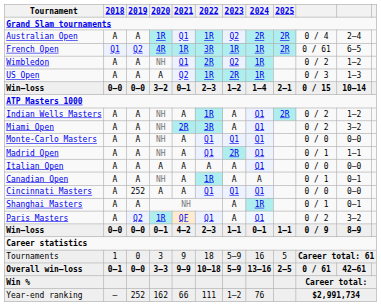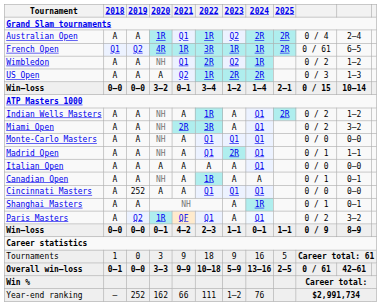 <table class=wikitable style=text-align:center>
 <tr>
 <th>Tournament</th>
 <th><a href='#'>2018</a></th>
 <th><a href='#'>2019</a></th>
 <th><a href='#'>2020</a></th>
 <th><a href='#'>2021</a></th>
 <th><a href='#'>2022</a></th>
 <th><a href='#'>2023</a></th>
 <th><a href='#'>2024</a></th>
 <th><a href='#'>2025</a></th>
 <th></th>
 <th></th>
 <th></th>
 </tr>
 <tr>
 <td colspan="12" align="left"><strong><a href='#'>Grand Slam tournaments</a></strong></td>
 </tr>
 <tr>
 <td align=left><a href='#'>Australian Open</a></td>
 <td>A</td>
 <td>A</td>
 <td style=background:#afeeee><a href='#'>1R</a></td>
 <td style=background:#ecf2ff><a href='#'>Q1</a></td>
 <td style=background:#afeeee><a href='#'>1R</a></td>
 <td style=background:#ecf2ff><a href='#'>Q2</a></td>
 <td style=background:#afeeee><a href='#'>2R</a></td>
 <td style=background:#afeeee><a href='#'>2R</a></td>
 <td>0 / 4</td>
 <td>2–4</td>
 <td></td>
 </tr>
 <tr>
 <td align=left><a href='#'>French Open</a></td>
 <td style=background:#ecf2ff><a href='#'>Q1</a></td>
 <td style=background:#ecf2ff><a href='#'>Q2</a></td>
 <td style=background:#afeeee><a href='#'>4R</a></td>
 <td style=background:#afeeee><a href='#'>1R</a></td>
 <td style=background:#afeeee><a href='#'>3R</a></td>
 <td style=background:#afeeee><a href='#'>1R</a></td>
 <td style=background:#afeeee><a href='#'>1R</a></td>
 <td style=background:#afeeee><a href='#'>2R</a></td>
 <td>0 / 61</td>
 <td>6–5</td>
 <td></td>
 </tr>
 <tr>
 <td align=left><a href='#'>Wimbledon</a></td>
 <td>A</td>
 <td>A</td>
 <td style=color:#767676>NH</td>
 <td style=background:#ecf2ff><a href='#'>Q1</a></td>
 <td style=background:#afeeee><a href='#'>2R</a></td>
 <td style=background:#ecf2ff><a href='#'>Q2</a></td>
 <td style=background:#afeeee><a href='#'>1R</a></td>
 <td></td>
 <td>0 / 2</td>
 <td>1–2</td>
 <td></td>
 </tr>
 <tr>
 <td align=left><a href='#'>US Open</a></td>
 <td>A</td>
 <td>A</td>
 <td>A</td>
 <td style=background:#ecf2ff><a href='#'>Q2</a></td>
 <td style=background:#afeeee><a href='#'>1R</a></td>
 <td style=background:#afeeee><a href='#'>2R</a></td>
-<td style=background:#afeeee><a href='#'>1R</a></td>
+<td style=background:#afeeee><a href='#'>2R</a></td>
 <td></td>
 <td>0 / 3</td>
 <td>1–3</td>
 <td></td>
 </tr>
 <tr style=font-weight:bold;background:#efefef>
 <td style=text-align:left>Win–loss</td>
 <td>0–0</td>
 <td>0–0</td>
 <td>3–2</td>
 <td>0–1</td>
-<td>2–3</td>
+<td>3–4</td>
 <td>1–2</td>
 <td>1–4</td>
 <td>2–1</td>
 <td>0 / 15</td>
 <td>10–14</td>
 <td></td>
 </tr>
 <tr>
 <td colspan="12" align="left"><strong><a href='#'>ATP Masters 1000</a></strong></td>
 </tr>
 <tr>
 <td align=left><a href='#'>Indian Wells Masters</a></td>
 <td>A</td>
 <td>A</td>
 <td style=color:#767676>NH</td>
 <td>A</td>
 <td style=background:#afeeee><a href='#'>1R</a></td>
 <td>A</td>
 <td style=background:#ecf2ff><a href='#'>Q1</a></td>
 <td style=background:#afeeee><a href='#'>2R</a></td>
 <td>0 / 2</td>
 <td>1–2</td>
 <td></td>
 </tr>
 <tr>
 <td align=left><a href='#'>Miami Open</a></td>
 <td>A</td>
 <td>A</td>
 <td style=color:#767676>NH</td>
 <td style=background:#afeeee><a href='#'>2R</a></td>
 <td style=background:#afeeee><a href='#'>3R</a></td>
 <td>A</td>
 <td style=background:#ecf2ff><a href='#'>Q1</a></td>
 <td></td>
 <td>0 / 2</td>
 <td>3–2</td>
 <td></td>
 </tr>
 <tr>
 <td align=left><a href='#'>Monte-Carlo Masters</a></td>
 <td>A</td>
 <td>A</td>
 <td style=color:#767676>NH</td>
 <td>A</td>
 <td style=background:#ecf2ff><a href='#'>Q1</a></td>
 <td style=background:#ecf2ff><a href='#'>Q1</a></td>
 <td style=background:#ecf2ff><a href='#'>Q1</a></td>
 <td></td>
 <td>0 / 0</td>
 <td>0–0</td>
 <td></td>
 </tr>
 <tr>
 <td align=left><a href='#'>Madrid Open</a></td>
 <td>A</td>
 <td>A</td>
 <td style=color:#767676>NH</td>
 <td>A</td>
 <td style=background:#ecf2ff><a href='#'>Q1</a></td>
 <td style=background:#afeeee><a href='#'>2R</a></td>
 <td style=background:#ecf2ff><a href='#'>Q1</a></td>
 <td></td>
 <td>0 / 1</td>
 <td>1–1</td>
 <td></td>
 </tr>
 <tr>
 <td align=left><a href='#'>Italian Open</a></td>
 <td>A</td>
 <td>A</td>
 <td>A</td>
 <td>A</td>
 <td>A</td>
 <td>A</td>
 <td style=background:#ecf2ff><a href='#'>Q1</a></td>
 <td></td>
 <td>0 / 0</td>
 <td>0–0</td>
 <td></td>
 </tr>
 <tr>
 <td align=left><a href='#'>Canadian Open</a></td>
 <td>A</td>
 <td>A</td>
 <td style=color:#767676>NH</td>
 <td>A</td>
 <td style=background:#afeeee><a href='#'>1R</a></td>
 <td>A</td>
 <td>A</td>
 <td></td>
 <td>0 / 1</td>
 <td>0–1</td>
 <td></td>
 </tr>
 <tr>
 <td align=left><a href='#'>Cincinnati Masters</a></td>
 <td>A</td>
 <td>252</td>
 <td>A</td>
 <td>A</td>
 <td style=background:#ecf2ff><a href='#'>Q1</a></td>
 <td style=background:#ecf2ff><a href='#'>Q1</a></td>
 <td style=background:#ecf2ff><a href='#'>Q1</a></td>
 <td></td>
 <td>0 / 0</td>
 <td>0–0</td>
 <td></td>
 </tr>
 <tr>
 <td align=left><a href='#'>Shanghai Masters</a></td>
 <td>A</td>
 <td>A</td>
 <td colspan=3 style=color:#767676>NH</td>
 <td>A</td>
 <td style=background:#afeeee><a href='#'>1R</a></td>
 <td></td>
 <td>0 / 1</td>
 <td>0–1</td>
 <td></td>
 </tr>
 <tr>
 <td align=left><a href='#'>Paris Masters</a></td>
 <td>A</td>
 <td style=background:#ecf2ff><a href='#'>Q2</a></td>
 <td style=background:#afeeee><a href='#'>1R</a></td>
 <td style=background:#ffebcd><a href='#'>QF</a></td>
 <td style=background:#ecf2ff><a href='#'>Q1</a></td>
 <td>A</td>
 <td style=background:#f0f8ff><a href='#'>Q1</a></td>
 <td></td>
 <td>0 / 2</td>
 <td>3–2</td>
 <td></td>
 </tr>
 <tr style=font-weight:bold;background:#efefef>
 <td style=text-align:left>Win–loss</td>
 <td>0–0</td>
 <td>0–0</td>
 <td>0–1</td>
 <td>4–2</td>
 <td>2–3</td>
 <td>1–1</td>
 <td>0–1</td>
 <td>1–1</td>
 <td>0 / 9</td>
 <td>8–9</td>
 <td></td>
 </tr>
 <tr>
 <td colspan="12" align="left"><strong>Career statistics</strong></td>
 </tr>
 <tr bgcolor=efefef>
 <td align=left>Tournaments</td>
 <td>1</td>
 <td>0</td>
 <td>3</td>
 <td>9</td>
 <td>18</td>
-<td>5–9</td>
+<td>9</td>
 <td>16</td>
 <td>5</td>
 <td colspan="3"><strong>Career total: 61</strong></td>
 </tr>
 <tr style=font-weight:bold;background:#efefef>
 <td style=text-align:left>Overall win–loss</td>
 <td>0–1</td>
 <td>0–0</td>
 <td>3–3</td>
 <td>9–9</td>
 <td>10–18</td>
 <td>5–9</td>
 <td>13–16</td>
 <td>2–5</td>
 <td>0 / 61</td>
 <td>42–61</td>
 <td></td>
 </tr>
 <tr style=font-weight:bold;background:#efefef>
 <td style=text-align:left>Win %</td>
 <td></td>
 <td></td>
 <td></td>
 <td></td>
 <td></td>
 <td></td>
 <td></td>
 <td></td>
 <td colspan="3">Career total: </td>
 </tr>
 <tr bgcolor=efefef>
 <td align=left>Year-end ranking</td>
 <td>–</td>
 <td>252</td>
 <td>162</td>
 <td>66</td>
 <td>111</td>
 <td>1–2</td>
 <td>76</td>
 <td></td>
 <td colspan="3"><strong>$2,991,734</strong></td>
 </tr>
 </table>
